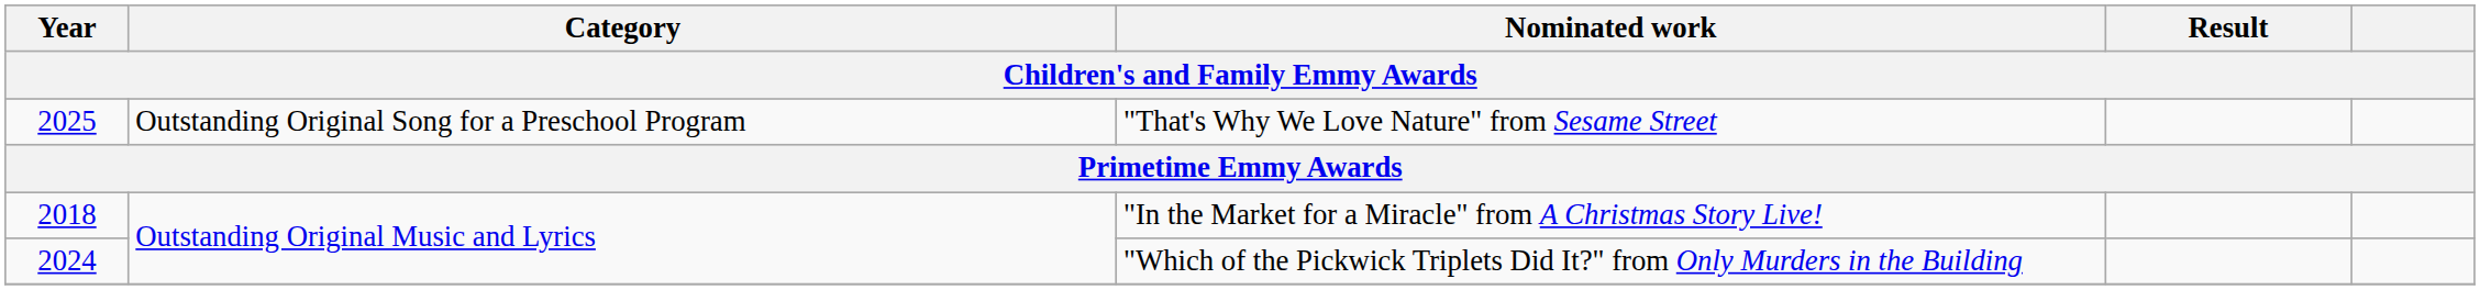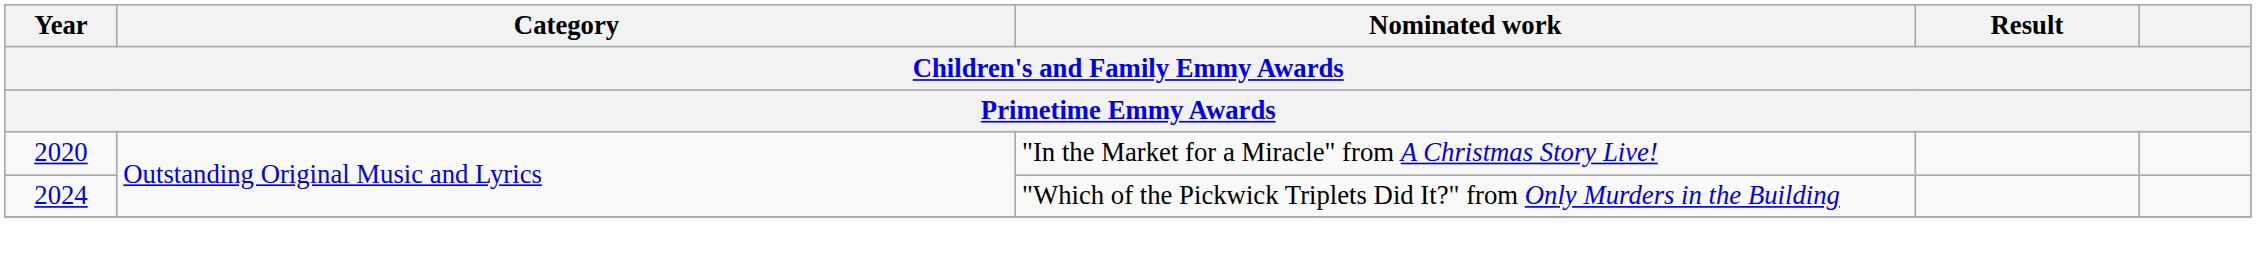 <table class="wikitable" style="width:85%;">
 <tr>
 <th width=5%>Year</th>
 <th style="width:40%;">Category</th>
 <th style="width:40%;">Nominated work</th>
 <th style="width:10%;">Result</th>
 <th width=5%></th>
 </tr>
 <tr>
 <th colspan=5><a href='#'>Children's and Family Emmy Awards</a></th>
 </tr>
 <tr>
-<td style="text-align:center;"><a href='#'>2025</a></td>
-<td>Outstanding Original Song for a Preschool Program</td>
-<td>"That's Why We Love Nature" from <em><a href='#'>Sesame Street</a></em></td>
-<td></td>
-<td align="center"></td>
-</tr>
-<tr>
 <th colspan=5><a href='#'>Primetime Emmy Awards</a></th>
 </tr>
 <tr>
-<td style="text-align:center;"><a href='#'>2018</a></td>
+<td style="text-align:center;"><a href='#'>2020</a></td>
 <td rowspan="2"><a href='#'>Outstanding Original Music and Lyrics</a></td>
 <td>"In the Market for a Miracle" from <em><a href='#'>A Christmas Story Live!</a></em></td>
 <td></td>
 <td align="center"></td>
 </tr>
 <tr>
 <td style="text-align:center;"><a href='#'>2024</a></td>
 <td>"Which of the Pickwick Triplets Did It?" from <em><a href='#'>Only Murders in the Building</a></em></td>
 <td></td>
 <td align="center"></td>
 </tr>
 <tr>
 </tr>
 </table>
